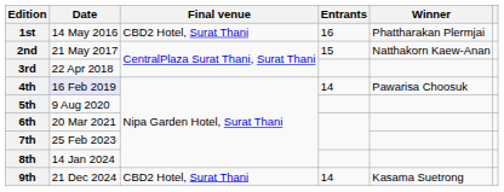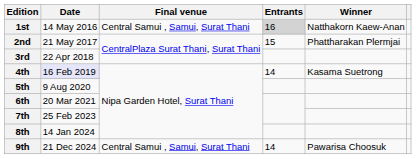 <table class="wikitable defaultcenter col2left col3left col5left" style="font-size:95%;">
 <tr>
 <th>Edition</th>
 <th>Date</th>
 <th>Final venue</th>
 <th>Entrants</th>
 <th>Winner</th>
 <th></th>
 </tr>
 <tr>
 <th>1st</th>
 <td>14 May 2016</td>
-<td>CBD2 Hotel, <a href='#'>Surat Thani</a></td>
-<td>16</td>
-<td>Phattharakan Plermjai</td>
+<td>Central Samui , <a href='#'>Samui</a>, <a href='#'>Surat Thani</a></td>
+<td style="background: lightgrey;">16</td>
+<td>Natthakorn Kaew-Anan</td>
 <td></td>
 </tr>
 <tr>
 <th>2nd</th>
 <td>21 May 2017</td>
 <td rowspan=2><a href='#'>CentralPlaza Surat Thani</a>, <a href='#'>Surat Thani</a></td>
 <td>15</td>
-<td>Natthakorn Kaew-Anan</td>
+<td>Phattharakan Plermjai</td>
 <td></td>
 </tr>
 <tr>
 <th>3rd</th>
 <td>22 Apr 2018</td>
 <td></td>
 <td></td>
 <td></td>
 </tr>
 <tr>
 <th>4th</th>
 <td style="background: lavender;">16 Feb 2019</td>
 <td rowspan=5>Nipa Garden Hotel, <a href='#'>Surat Thani</a></td>
 <td>14</td>
-<td>Pawarisa Choosuk</td>
+<td>Kasama Suetrong</td>
 <td></td>
 </tr>
 <tr>
 <th>5th</th>
 <td>9 Aug 2020</td>
 <td></td>
 <td></td>
 <td></td>
 </tr>
 <tr>
 <th>6th</th>
 <td>20 Mar 2021</td>
 <td rowspan=2></td>
 <td></td>
 <td></td>
 </tr>
 <tr>
 <th>7th</th>
 <td>25 Feb 2023</td>
 <td></td>
 <td></td>
 </tr>
 <tr>
 <th>8th</th>
 <td>14 Jan 2024</td>
 <td></td>
 <td></td>
 <td></td>
 </tr>
 <tr>
 <th>9th</th>
 <td>21 Dec 2024</td>
-<td>CBD2 Hotel, <a href='#'>Surat Thani</a></td>
+<td>Central Samui , <a href='#'>Samui</a>, <a href='#'>Surat Thani</a></td>
 <td>14</td>
-<td>Kasama Suetrong</td>
+<td>Pawarisa Choosuk</td>
 <td></td>
 </tr>
 </table>
